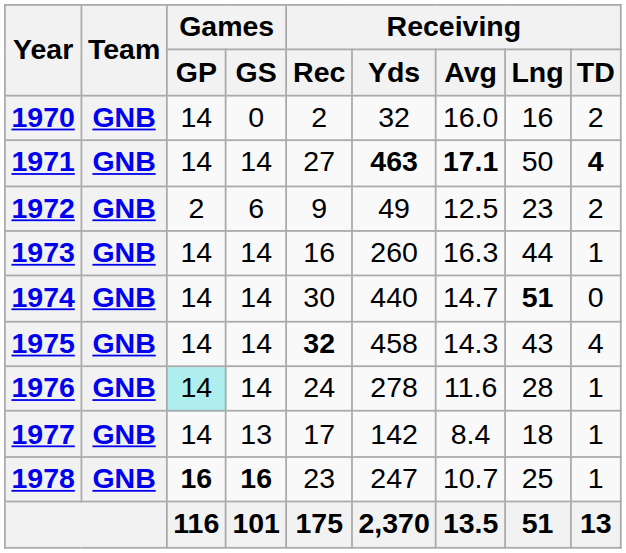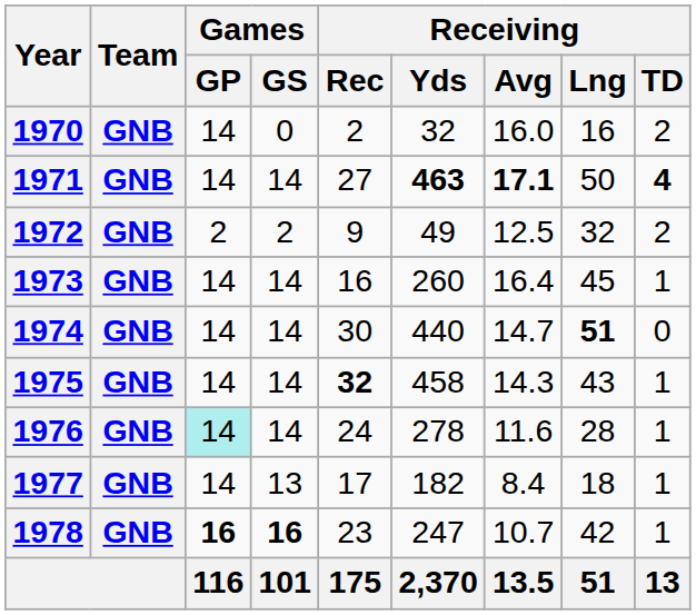 <table class="wikitable" style="text-align:center">
 <tr>
 <th rowspan="2">Year</th>
 <th rowspan="2">Team</th>
 <th colspan="2">Games</th>
 <th colspan="5">Receiving</th>
 </tr>
 <tr>
 <th>GP</th>
 <th>GS</th>
 <th>Rec</th>
 <th>Yds</th>
 <th>Avg</th>
 <th>Lng</th>
 <th>TD</th>
 </tr>
 <tr>
 <th><a href='#'>1970</a></th>
 <th><a href='#'>GNB</a></th>
 <td>14</td>
 <td>0</td>
 <td>2</td>
 <td>32</td>
 <td>16.0</td>
 <td>16</td>
 <td>2</td>
 </tr>
 <tr>
 <th><a href='#'>1971</a></th>
 <th><a href='#'>GNB</a></th>
 <td>14</td>
 <td>14</td>
 <td>27</td>
 <td><strong>463</strong></td>
 <td><strong>17.1</strong></td>
 <td>50</td>
 <td><strong>4</strong></td>
 </tr>
 <tr>
 <th><a href='#'>1972</a></th>
 <th><a href='#'>GNB</a></th>
 <td>2</td>
-<td>6</td>
+<td>2</td>
 <td>9</td>
 <td>49</td>
 <td>12.5</td>
-<td>23</td>
+<td>32</td>
 <td>2</td>
 </tr>
 <tr>
 <th><a href='#'>1973</a></th>
 <th><a href='#'>GNB</a></th>
 <td>14</td>
 <td>14</td>
 <td>16</td>
 <td>260</td>
-<td>16.3</td>
-<td>44</td>
+<td>16.4</td>
+<td>45</td>
 <td>1</td>
 </tr>
 <tr>
 <th><a href='#'>1974</a></th>
 <th><a href='#'>GNB</a></th>
 <td>14</td>
 <td>14</td>
 <td>30</td>
 <td>440</td>
 <td>14.7</td>
 <td><strong>51</strong></td>
 <td>0</td>
 </tr>
 <tr>
 <th><a href='#'>1975</a></th>
 <th><a href='#'>GNB</a></th>
 <td>14</td>
 <td>14</td>
 <td><strong>32</strong></td>
 <td>458</td>
 <td>14.3</td>
 <td>43</td>
-<td>4</td>
+<td>1</td>
 </tr>
 <tr>
 <th><a href='#'>1976</a></th>
 <th><a href='#'>GNB</a></th>
 <td style="background: paleturquoise;">14</td>
 <td>14</td>
 <td>24</td>
 <td>278</td>
 <td>11.6</td>
 <td>28</td>
 <td>1</td>
 </tr>
 <tr>
 <th><a href='#'>1977</a></th>
 <th><a href='#'>GNB</a></th>
 <td>14</td>
 <td>13</td>
 <td>17</td>
-<td>142</td>
+<td>182</td>
 <td>8.4</td>
 <td>18</td>
 <td>1</td>
 </tr>
 <tr>
 <th><a href='#'>1978</a></th>
 <th><a href='#'>GNB</a></th>
 <td><strong>16</strong></td>
 <td><strong>16</strong></td>
 <td>23</td>
 <td>247</td>
 <td>10.7</td>
-<td>25</td>
+<td>42</td>
 <td>1</td>
 </tr>
 <tr>
 <th colspan="2"></th>
 <th>116</th>
 <th>101</th>
 <th>175</th>
 <th>2,370</th>
 <th>13.5</th>
 <th>51</th>
 <th>13</th>
 </tr>
 </table>
